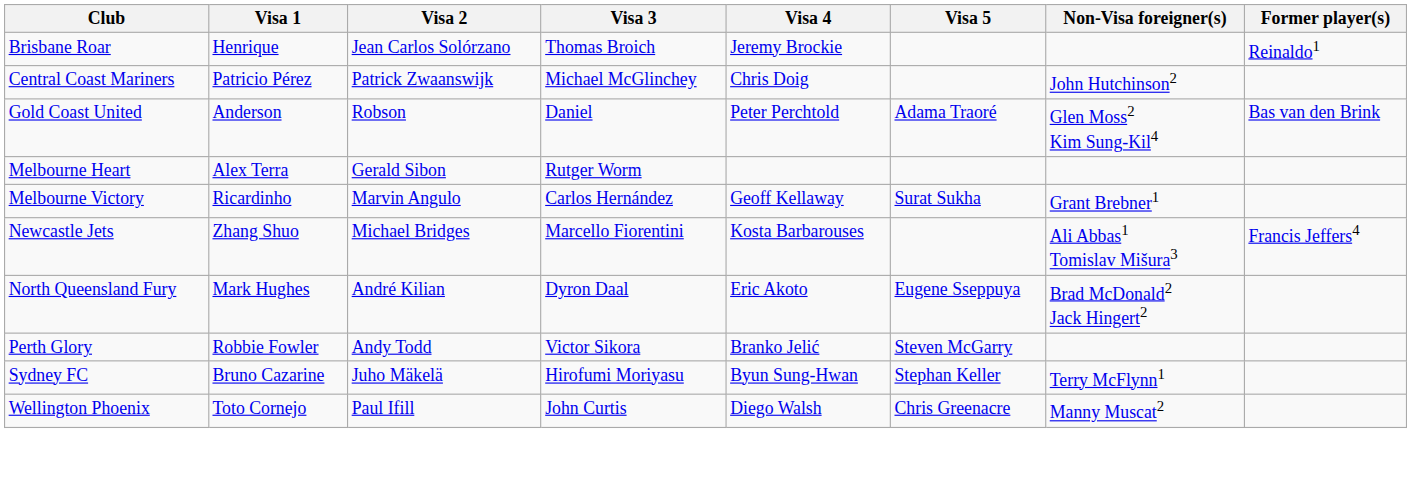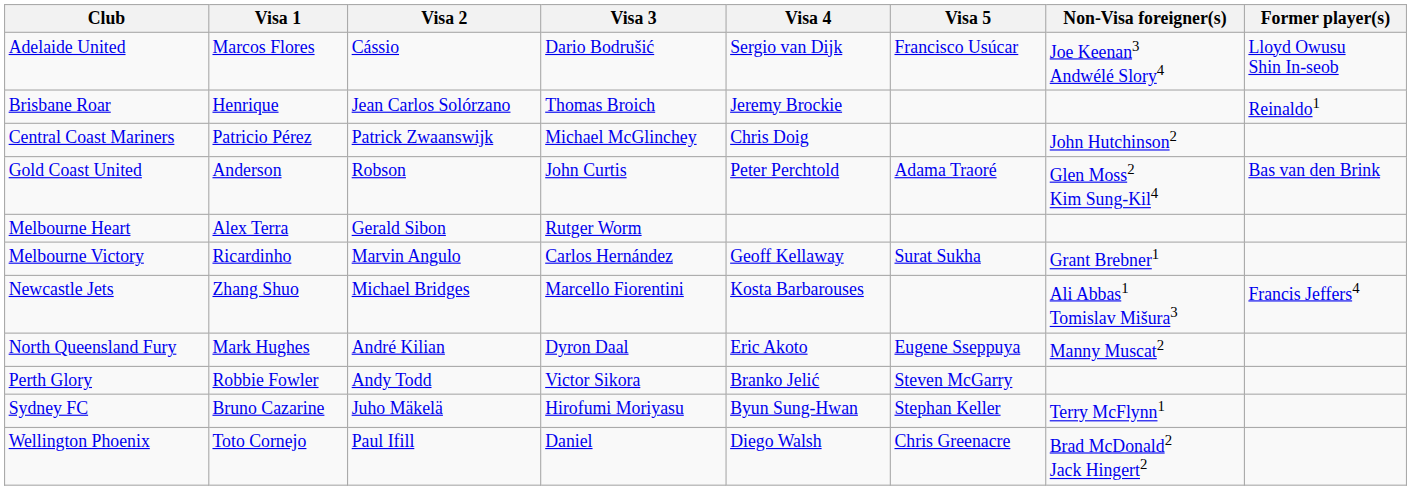 <table class="wikitable" style="width:100%">
 <tr>
 <th>Club</th>
 <th>Visa 1</th>
 <th>Visa 2</th>
 <th>Visa 3</th>
 <th>Visa 4</th>
 <th>Visa 5</th>
 <th>Non-Visa foreigner(s)</th>
 <th>Former player(s)</th>
+</tr>
+<tr style="vertical-align:top;">
+<td><a href='#'>Adelaide United</a></td>
+<td> <a href='#'>Marcos Flores</a></td>
+<td> <a href='#'>Cássio</a></td>
+<td> <a href='#'>Dario Bodrušić</a></td>
+<td> <a href='#'>Sergio van Dijk</a></td>
+<td> <a href='#'>Francisco Usúcar</a></td>
+<td> <a href='#'>Joe Keenan</a><sup>3</sup><br> <a href='#'>Andwélé Slory</a><sup>4</sup></td>
+<td> <a href='#'>Lloyd Owusu</a> <br> <a href='#'>Shin In-seob</a></td>
 </tr>
 <tr style="vertical-align:top;">
 <td><a href='#'>Brisbane Roar</a></td>
 <td> <a href='#'>Henrique</a></td>
 <td> <a href='#'>Jean Carlos Solórzano</a></td>
 <td> <a href='#'>Thomas Broich</a></td>
 <td> <a href='#'>Jeremy Brockie</a></td>
 <td></td>
 <td></td>
 <td> <a href='#'>Reinaldo</a><sup>1</sup></td>
 </tr>
 <tr style="vertical-align:top;">
 <td><a href='#'>Central Coast Mariners</a></td>
 <td> <a href='#'>Patricio Pérez</a></td>
 <td> <a href='#'>Patrick Zwaanswijk</a></td>
 <td> <a href='#'>Michael McGlinchey</a></td>
 <td> <a href='#'>Chris Doig</a></td>
 <td></td>
 <td> <a href='#'>John Hutchinson</a><sup>2</sup></td>
 <td></td>
 </tr>
 <tr style="vertical-align:top;">
 <td><a href='#'>Gold Coast United</a></td>
 <td> <a href='#'>Anderson</a></td>
 <td> <a href='#'>Robson</a></td>
-<td> <a href='#'>Daniel</a></td>
+<td> <a href='#'>John Curtis</a></td>
 <td> <a href='#'>Peter Perchtold</a></td>
 <td> <a href='#'>Adama Traoré</a></td>
 <td> <a href='#'>Glen Moss</a><sup>2</sup><br> <a href='#'>Kim Sung-Kil</a><sup>4</sup></td>
 <td> <a href='#'>Bas van den Brink</a></td>
 </tr>
 <tr style="vertical-align:top;">
 <td><a href='#'>Melbourne Heart</a></td>
 <td> <a href='#'>Alex Terra</a></td>
 <td> <a href='#'>Gerald Sibon</a></td>
 <td> <a href='#'>Rutger Worm</a></td>
 <td></td>
 <td></td>
 <td></td>
 <td></td>
 </tr>
 <tr style="vertical-align:top;">
 <td><a href='#'>Melbourne Victory</a></td>
 <td> <a href='#'>Ricardinho</a></td>
 <td> <a href='#'>Marvin Angulo</a></td>
 <td> <a href='#'>Carlos Hernández</a></td>
 <td> <a href='#'>Geoff Kellaway</a></td>
 <td> <a href='#'>Surat Sukha</a></td>
 <td> <a href='#'>Grant Brebner</a><sup>1</sup></td>
 <td></td>
 </tr>
 <tr style="vertical-align:top;">
 <td><a href='#'>Newcastle Jets</a></td>
 <td> <a href='#'>Zhang Shuo</a></td>
 <td> <a href='#'>Michael Bridges</a></td>
 <td> <a href='#'>Marcello Fiorentini</a></td>
 <td> <a href='#'>Kosta Barbarouses</a></td>
 <td></td>
 <td> <a href='#'>Ali Abbas</a><sup>1</sup><br> <a href='#'>Tomislav Mišura</a><sup>3</sup></td>
 <td> <a href='#'>Francis Jeffers</a><sup>4</sup></td>
 </tr>
 <tr style="vertical-align:top;">
 <td><a href='#'>North Queensland Fury</a></td>
 <td> <a href='#'>Mark Hughes</a></td>
 <td> <a href='#'>André Kilian</a></td>
 <td> <a href='#'>Dyron Daal</a></td>
 <td> <a href='#'>Eric Akoto</a></td>
 <td> <a href='#'>Eugene Sseppuya</a></td>
-<td> <a href='#'>Brad McDonald</a><sup>2</sup><br> <a href='#'>Jack Hingert</a><sup>2</sup></td>
+<td> <a href='#'>Manny Muscat</a><sup>2</sup></td>
 <td></td>
 </tr>
 <tr style="vertical-align:top;">
 <td><a href='#'>Perth Glory</a></td>
 <td> <a href='#'>Robbie Fowler</a></td>
 <td> <a href='#'>Andy Todd</a></td>
 <td> <a href='#'>Victor Sikora</a></td>
 <td> <a href='#'>Branko Jelić</a></td>
 <td> <a href='#'>Steven McGarry</a></td>
 <td></td>
 <td></td>
 </tr>
 <tr style="vertical-align:top;">
 <td><a href='#'>Sydney FC</a></td>
 <td> <a href='#'>Bruno Cazarine</a></td>
 <td> <a href='#'>Juho Mäkelä</a></td>
 <td> <a href='#'>Hirofumi Moriyasu</a></td>
 <td> <a href='#'>Byun Sung-Hwan</a></td>
 <td> <a href='#'>Stephan Keller</a></td>
 <td> <a href='#'>Terry McFlynn</a><sup>1</sup></td>
 <td></td>
 </tr>
 <tr style="vertical-align:top;">
 <td><a href='#'>Wellington Phoenix</a></td>
 <td> <a href='#'>Toto Cornejo</a></td>
 <td> <a href='#'>Paul Ifill</a></td>
-<td> <a href='#'>John Curtis</a></td>
+<td> <a href='#'>Daniel</a></td>
 <td> <a href='#'>Diego Walsh</a></td>
 <td> <a href='#'>Chris Greenacre</a></td>
-<td> <a href='#'>Manny Muscat</a><sup>2</sup></td>
+<td> <a href='#'>Brad McDonald</a><sup>2</sup><br> <a href='#'>Jack Hingert</a><sup>2</sup></td>
 <td></td>
 </tr>
 </table>
